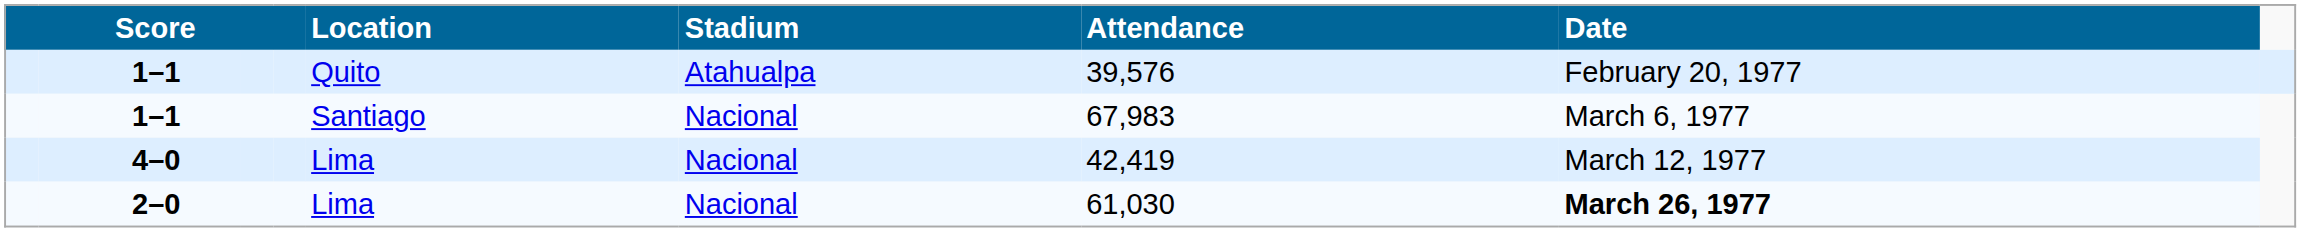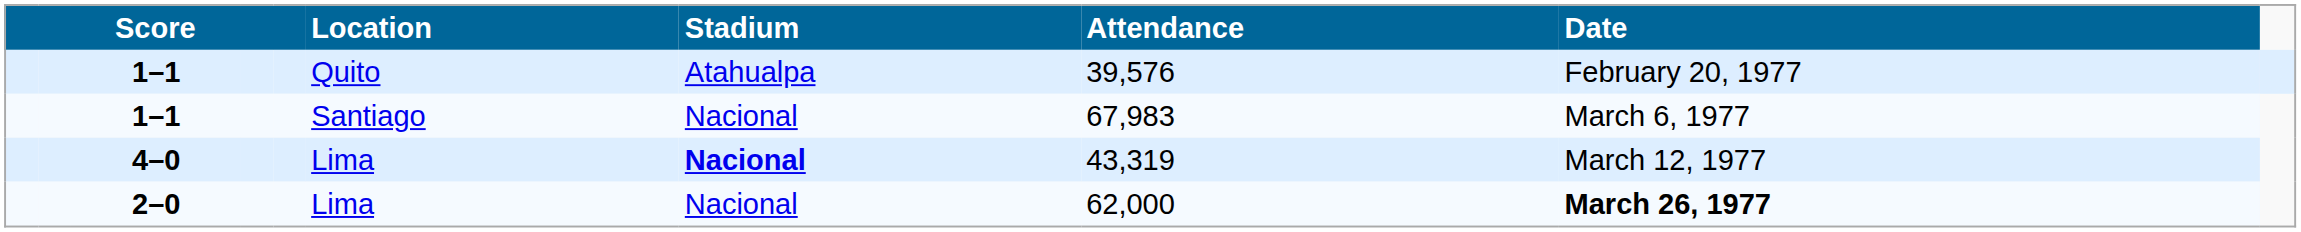 <table align=center cellpadding="3" cellspacing="0" style="background: #f9f9f9; border: 1px #aaa solid; border-collapse: collapse; font-size: 95%;" width=95%>
 <tr bgcolor=#006699 style="color:white;">
 <th colspan=5>Score</th>
 <td><strong>Location</strong></td>
 <td><strong>Stadium</strong></td>
 <td><strong>Attendance</strong></td>
 <td><strong>Date</strong></td>
 </tr>
 <tr bgcolor=#ddeeff>
 <th></th>
 <td align="center"></td>
 <td align="center"><strong>1–1</strong></td>
 <td align="center"></td>
 <th></th>
 <td><a href='#'>Quito</a></td>
 <td><a href='#'>Atahualpa</a></td>
 <td>39,576</td>
 <td>February 20, 1977</td>
 <td></td>
 </tr>
 <tr bgcolor=#F5FAFF>
 <th></th>
 <td align="center"></td>
 <td align="center"><strong>1–1</strong></td>
 <td align="center"></td>
 <th></th>
 <td><a href='#'>Santiago</a></td>
 <td><a href='#'>Nacional</a></td>
 <td>67,983</td>
 <td>March 6, 1977</td>
 </tr>
 <tr bgcolor=#ddeeff>
 <th></th>
 <td align="center"></td>
 <td align="center"><strong>4–0</strong></td>
 <td align="center"></td>
 <th></th>
 <td><a href='#'>Lima</a></td>
-<td><a href='#'>Nacional</a></td>
-<td>42,419</td>
+<td><strong><a href='#'>Nacional</a></strong></td>
+<td>43,319</td>
 <td>March 12, 1977</td>
 </tr>
 <tr bgcolor=#F5FAFF>
 <th></th>
 <td align="center"></td>
 <td align="center"><strong>2–0</strong></td>
 <td align="center"></td>
 <th></th>
 <td><a href='#'>Lima</a></td>
 <td><a href='#'>Nacional</a></td>
-<td>61,030</td>
+<td>62,000</td>
 <td><strong>March 26, 1977</strong></td>
 </tr>
 </table>
